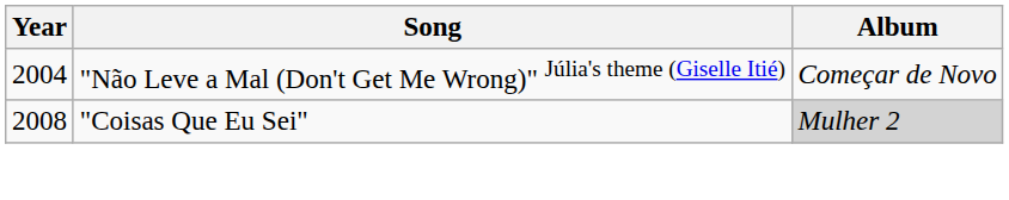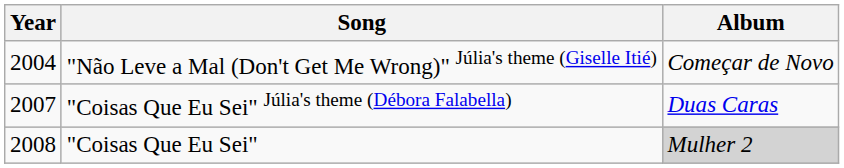 <table class="wikitable">
 <tr>
 <th align="left">Year</th>
 <th align="left">Song</th>
 <th align="left">Album</th>
 </tr>
 <tr>
 <td align="left">2004</td>
 <td align="left">"Não Leve a Mal (Don't Get Me Wrong)"   <sup>Júlia's theme (<a href='#'>Giselle Itié</a>)</sup></td>
 <td align="left"><em>Começar de Novo</em></td>
 </tr>
 <tr>
+<td rowspan="1">2007</td>
+<td align="left">"Coisas Que Eu Sei"  <sup>Júlia's theme (<a href='#'>Débora Falabella</a>)</sup></td>
+<td align="left"><em><a href='#'>Duas Caras</a></em></td>
+</tr>
+<tr>
 <td rowspan="1">2008</td>
 <td align="left">"Coisas Que Eu Sei"</td>
 <td align="left" style="background: lightgrey;"><em>Mulher 2</em></td>
 </tr>
 </table>
